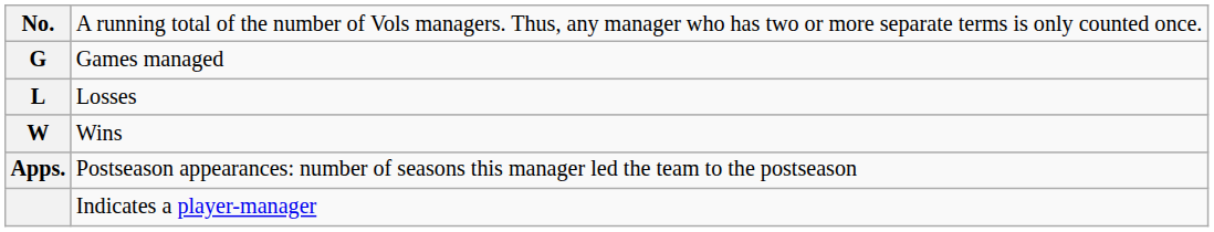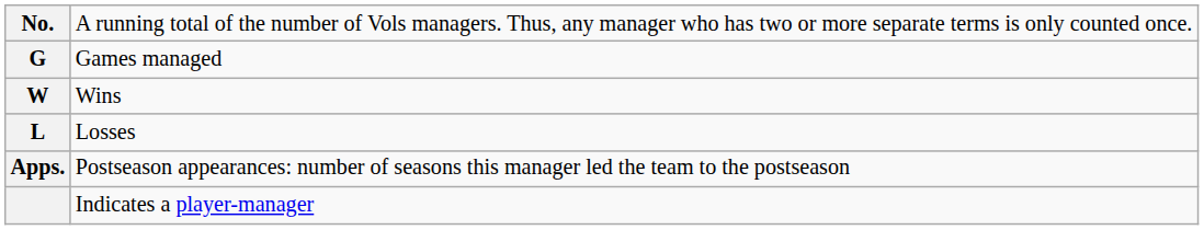 <table class="wikitable plainrowheaders" style="font-size:85%">
 <tr>
 <th scope="row" style="text-align:center" col width="30px"><strong>No.</strong></th>
 <td style="white-space: nowrap;">A running total of the number of Vols managers. Thus, any manager who has two or more separate terms is only counted once.</td>
 </tr>
 <tr>
 <th scope="row" style="text-align:center"><strong>G</strong></th>
 <td>Games managed</td>
 </tr>
 <tr>
+<th scope="row" style="text-align:center"><strong>W</strong></th>
+<td>Wins</td>
+</tr>
+<tr>
 <th scope="row" style="text-align:center"><strong>L</strong></th>
 <td>Losses</td>
-</tr>
-<tr>
-<th scope="row" style="text-align:center"><strong>W</strong></th>
-<td>Wins</td>
 </tr>
 <tr>
 <th scope="row" style="text-align:center"><strong>Apps.</strong></th>
 <td style="white-space: nowrap;">Postseason appearances: number of seasons this manager led the team to the postseason</td>
 </tr>
 <tr>
 <th scope="row" style="text-align:center"></th>
 <td>Indicates a <a href='#'>player-manager</a></td>
 </tr>
 </table>
